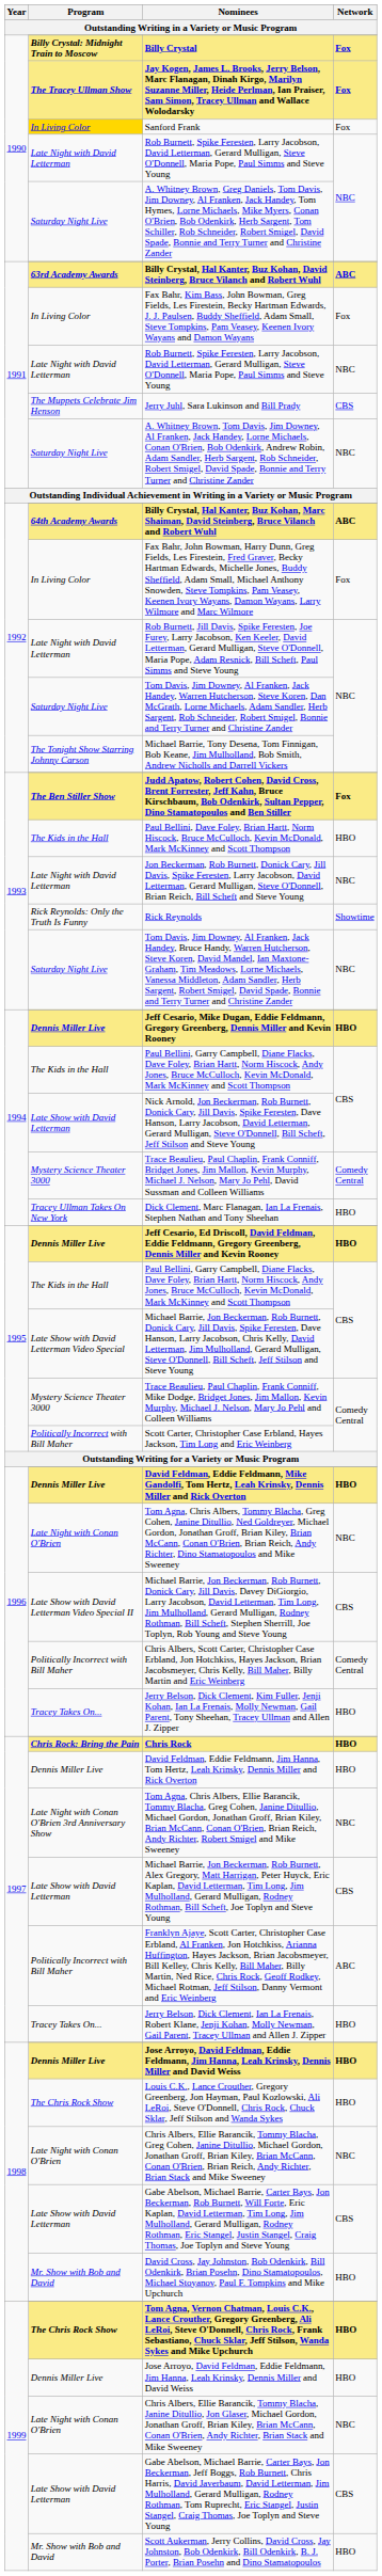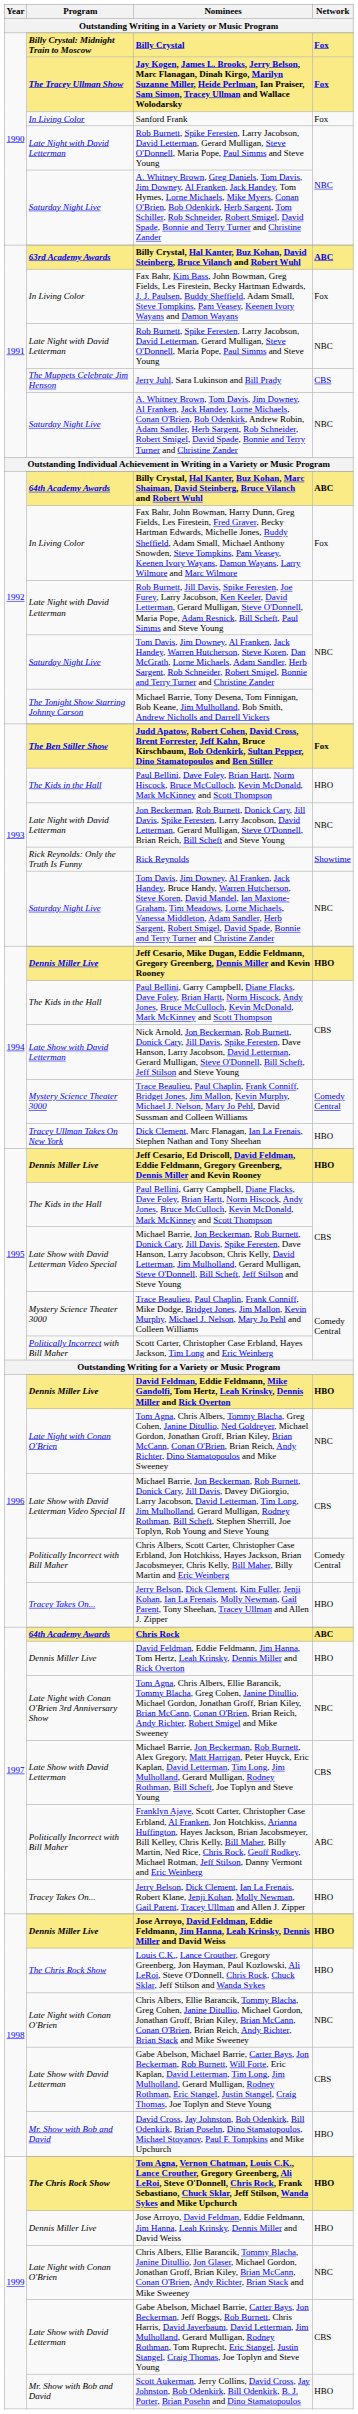 <table class="wikitable" style="width:100%">
 <tr style="background:#bebebe;">
 <th style="width:5%;">Year</th>
 <th style="width:30%;">Program</th>
 <th style="width:50%;">Nominees</th>
 <th style="width:5%;">Network</th>
 </tr>
 <tr>
 <th colspan=4>Outstanding Writing in a Variety or Music Program</th>
 </tr>
 <tr>
 <td rowspan=6 style="text-align:center"><a href='#'>1990</a><br></td>
 </tr>
 <tr style="background:#FAEB86">
 <td><strong><em>Billy Crystal: Midnight Train to Moscow</em></strong></td>
 <td><strong><a href='#'>Billy Crystal</a></strong></td>
 <td><strong><a href='#'>Fox</a></strong></td>
 </tr>
 <tr style="background:#FAEB86">
 <td><strong><em><a href='#'>The Tracey Ullman Show</a></em></strong></td>
 <td><strong><a href='#'>Jay Kogen</a>, <a href='#'>James L. Brooks</a>, <a href='#'>Jerry Belson</a>, Marc Flanagan, Dinah Kirgo, <a href='#'>Marilyn Suzanne Miller</a>, <a href='#'>Heide Perlman</a>, Ian Praiser, <a href='#'>Sam Simon</a>, <a href='#'>Tracey Ullman</a> and Wallace Wolodarsky</strong></td>
 <td><strong><a href='#'>Fox</a></strong></td>
 </tr>
 <tr>
-<td style="background: gold;"><em><a href='#'>In Living Color</a></em></td>
+<td><em><a href='#'>In Living Color</a></em></td>
 <td>Sanford Frank</td>
 <td>Fox</td>
 </tr>
 <tr>
 <td><em><a href='#'>Late Night with David Letterman</a></em></td>
 <td><a href='#'>Rob Burnett</a>, <a href='#'>Spike Feresten</a>, Larry Jacobson, <a href='#'>David Letterman</a>, Gerard Mulligan, <a href='#'>Steve O'Donnell</a>, Maria Pope, <a href='#'>Paul Simms</a> and Steve Young</td>
 <td rowspan="2"><a href='#'>NBC</a></td>
 </tr>
 <tr>
 <td><em><a href='#'>Saturday Night Live</a></em></td>
 <td><a href='#'>A. Whitney Brown</a>, <a href='#'>Greg Daniels</a>, <a href='#'>Tom Davis</a>, <a href='#'>Jim Downey</a>, <a href='#'>Al Franken</a>, <a href='#'>Jack Handey</a>, Tom Hymes, <a href='#'>Lorne Michaels</a>, <a href='#'>Mike Myers</a>, <a href='#'>Conan O'Brien</a>, <a href='#'>Bob Odenkirk</a>, <a href='#'>Herb Sargent</a>, <a href='#'>Tom Schiller</a>, <a href='#'>Rob Schneider</a>, <a href='#'>Robert Smigel</a>, <a href='#'>David Spade</a>, <a href='#'>Bonnie and Terry Turner</a> and <a href='#'>Christine Zander</a></td>
 </tr>
 <tr>
 <td rowspan=6 style="text-align:center"><a href='#'>1991</a><br></td>
 </tr>
 <tr style="background:#FAEB86">
 <td><strong><em><a href='#'>63rd Academy Awards</a></em></strong></td>
 <td><strong>Billy Crystal, <a href='#'>Hal Kanter</a>, <a href='#'>Buz Kohan</a>, <a href='#'>David Steinberg</a>, <a href='#'>Bruce Vilanch</a> and <a href='#'>Robert Wuhl</a></strong></td>
 <td><strong><a href='#'>ABC</a></strong></td>
 </tr>
 <tr>
 <td><em>In Living Color</em></td>
 <td>Fax Bahr, <a href='#'>Kim Bass</a>, John Bowman, Greg Fields, Les Firestein, Becky Hartman Edwards, <a href='#'>J. J. Paulsen</a>, <a href='#'>Buddy Sheffield</a>, Adam Small, <a href='#'>Steve Tompkins</a>, <a href='#'>Pam Veasey</a>, <a href='#'>Keenen Ivory Wayans</a> and <a href='#'>Damon Wayans</a></td>
 <td>Fox</td>
 </tr>
 <tr>
 <td><em>Late Night with David Letterman</em></td>
 <td><a href='#'>Rob Burnett</a>, <a href='#'>Spike Feresten</a>, Larry Jacobson, <a href='#'>David Letterman</a>, Gerard Mulligan, <a href='#'>Steve O'Donnell</a>, Maria Pope, <a href='#'>Paul Simms</a> and Steve Young</td>
 <td>NBC</td>
 </tr>
 <tr>
 <td><em><a href='#'>The Muppets Celebrate Jim Henson</a></em></td>
 <td><a href='#'>Jerry Juhl</a>, Sara Lukinson and <a href='#'>Bill Prady</a></td>
 <td><a href='#'>CBS</a></td>
 </tr>
 <tr>
 <td><em><a href='#'>Saturday Night Live</a></em></td>
 <td><a href='#'>A. Whitney Brown</a>, <a href='#'>Tom Davis</a>, <a href='#'>Jim Downey</a>, <a href='#'>Al Franken</a>, <a href='#'>Jack Handey</a>, <a href='#'>Lorne Michaels</a>, <a href='#'>Conan O'Brien</a>, <a href='#'>Bob Odenkirk</a>, Andrew Robin, <a href='#'>Adam Sandler</a>, <a href='#'>Herb Sargent</a>, <a href='#'>Rob Schneider</a>, <a href='#'>Robert Smigel</a>, <a href='#'>David Spade</a>, <a href='#'>Bonnie and Terry Turner</a> and <a href='#'>Christine Zander</a></td>
 <td>NBC</td>
 </tr>
 <tr>
 <th colspan=4>Outstanding Individual Achievement in Writing in a Variety or Music Program</th>
 </tr>
 <tr>
 <td rowspan=6 style="text-align:center"><a href='#'>1992</a><br></td>
 </tr>
 <tr style="background:#FAEB86">
 <td><strong><em><a href='#'>64th Academy Awards</a></em></strong></td>
 <td><strong>Billy Crystal, <a href='#'>Hal Kanter</a>, <a href='#'>Buz Kohan</a>, <a href='#'>Marc Shaiman</a>, <a href='#'>David Steinberg</a>, <a href='#'>Bruce Vilanch</a> and <a href='#'>Robert Wuhl</a></strong></td>
 <td><strong>ABC</strong></td>
 </tr>
 <tr>
 <td><em>In Living Color</em></td>
 <td>Fax Bahr, John Bowman, Harry Dunn, Greg Fields, Les Firestein, <a href='#'>Fred Graver</a>, Becky Hartman Edwards, Michelle Jones, <a href='#'>Buddy Sheffield</a>, Adam Small, Michael Anthony Snowden, <a href='#'>Steve Tompkins</a>, <a href='#'>Pam Veasey</a>, <a href='#'>Keenen Ivory Wayans</a>, <a href='#'>Damon Wayans</a>, <a href='#'>Larry Wilmore</a> and <a href='#'>Marc Wilmore</a></td>
 <td>Fox</td>
 </tr>
 <tr>
 <td><em>Late Night with David Letterman</em></td>
 <td><a href='#'>Rob Burnett</a>, <a href='#'>Jill Davis</a>, <a href='#'>Spike Feresten</a>, <a href='#'>Joe Furey</a>, Larry Jacobson, <a href='#'>Ken Keeler</a>, <a href='#'>David Letterman</a>, Gerard Mulligan, <a href='#'>Steve O'Donnell</a>, Maria Pope, <a href='#'>Adam Resnick</a>, <a href='#'>Bill Scheft</a>, <a href='#'>Paul Simms</a> and Steve Young</td>
 <td rowspan=3>NBC</td>
 </tr>
 <tr>
 <td><em><a href='#'>Saturday Night Live</a></em></td>
 <td><a href='#'>Tom Davis</a>, <a href='#'>Jim Downey</a>, <a href='#'>Al Franken</a>, <a href='#'>Jack Handey</a>, <a href='#'>Warren Hutcherson</a>, <a href='#'>Steve Koren</a>, <a href='#'>Dan McGrath</a>, <a href='#'>Lorne Michaels</a>, <a href='#'>Adam Sandler</a>, <a href='#'>Herb Sargent</a>, <a href='#'>Rob Schneider</a>, <a href='#'>Robert Smigel</a>, <a href='#'>Bonnie and Terry Turner</a> and <a href='#'>Christine Zander</a></td>
 </tr>
 <tr>
 <td><em><a href='#'>The Tonight Show Starring Johnny Carson</a></em></td>
 <td>Michael Barrie, Tony Desena, Tom Finnigan, Bob Keane, <a href='#'>Jim Mulholland</a>, Bob Smith, <a href='#'>Andrew Nicholls and Darrell Vickers</a></td>
 </tr>
 <tr>
 <td rowspan=6 style="text-align:center"><a href='#'>1993</a><br></td>
 </tr>
 <tr style="background:#FAEB86">
 <td><strong><em><a href='#'>The Ben Stiller Show</a></em></strong></td>
 <td><strong><a href='#'>Judd Apatow</a>, <a href='#'>Robert Cohen</a>, <a href='#'>David Cross</a>, <a href='#'>Brent Forrester</a>, <a href='#'>Jeff Kahn</a>, Bruce Kirschbaum, <a href='#'>Bob Odenkirk</a>, <a href='#'>Sultan Pepper</a>, <a href='#'>Dino Stamatopoulos</a> and <a href='#'>Ben Stiller</a></strong></td>
 <td><strong>Fox</strong></td>
 </tr>
 <tr>
 <td><em><a href='#'>The Kids in the Hall</a></em></td>
 <td><a href='#'>Paul Bellini</a>, <a href='#'>Dave Foley</a>, <a href='#'>Brian Hartt</a>, <a href='#'>Norm Hiscock</a>, <a href='#'>Bruce McCulloch</a>, <a href='#'>Kevin McDonald</a>, <a href='#'>Mark McKinney</a> and <a href='#'>Scott Thompson</a></td>
 <td>HBO</td>
 </tr>
 <tr>
 <td><em>Late Night with David Letterman</em></td>
 <td><a href='#'>Jon Beckerman</a>, <a href='#'>Rob Burnett</a>, <a href='#'>Donick Cary</a>, <a href='#'>Jill Davis</a>, <a href='#'>Spike Feresten</a>, Larry Jacobson, <a href='#'>David Letterman</a>, Gerard Mulligan, <a href='#'>Steve O'Donnell</a>, Brian Reich, <a href='#'>Bill Scheft</a> and Steve Young</td>
 <td>NBC</td>
 </tr>
 <tr>
 <td><em>Rick Reynolds: Only the Truth Is Funny</em></td>
 <td><a href='#'>Rick Reynolds</a></td>
 <td><a href='#'>Showtime</a></td>
 </tr>
 <tr>
 <td><em><a href='#'>Saturday Night Live</a></em></td>
 <td><a href='#'>Tom Davis</a>, <a href='#'>Jim Downey</a>, <a href='#'>Al Franken</a>, <a href='#'>Jack Handey</a>, Bruce Handy, <a href='#'>Warren Hutcherson</a>, <a href='#'>Steve Koren</a>, <a href='#'>David Mandel</a>, <a href='#'>Ian Maxtone-Graham</a>, <a href='#'>Tim Meadows</a>, <a href='#'>Lorne Michaels</a>, <a href='#'>Vanessa Middleton</a>, <a href='#'>Adam Sandler</a>, <a href='#'>Herb Sargent</a>, <a href='#'>Robert Smigel</a>, <a href='#'>David Spade</a>, <a href='#'>Bonnie and Terry Turner</a> and <a href='#'>Christine Zander</a></td>
 <td>NBC</td>
 </tr>
 <tr>
 <td rowspan=6 style="text-align:center"><a href='#'>1994</a><br></td>
 </tr>
 <tr style="background:#FAEB86">
 <td><strong><em><a href='#'>Dennis Miller Live</a></em></strong></td>
 <td><strong>Jeff Cesario, Mike Dugan, Eddie Feldmann, Gregory Greenberg, <a href='#'>Dennis Miller</a> and Kevin Rooney</strong></td>
 <td><strong>HBO</strong></td>
 </tr>
 <tr>
 <td><em>The Kids in the Hall</em></td>
 <td><a href='#'>Paul Bellini</a>, Garry Campbell, <a href='#'>Diane Flacks</a>, <a href='#'>Dave Foley</a>, <a href='#'>Brian Hartt</a>, <a href='#'>Norm Hiscock</a>, <a href='#'>Andy Jones</a>, <a href='#'>Bruce McCulloch</a>, <a href='#'>Kevin McDonald</a>, <a href='#'>Mark McKinney</a> and <a href='#'>Scott Thompson</a></td>
 <td rowspan=2>CBS</td>
 </tr>
 <tr>
 <td><em><a href='#'>Late Show with David Letterman</a></em></td>
 <td>Nick Arnold, <a href='#'>Jon Beckerman</a>, <a href='#'>Rob Burnett</a>, <a href='#'>Donick Cary</a>, <a href='#'>Jill Davis</a>, <a href='#'>Spike Feresten</a>, Dave Hanson, Larry Jacobson, <a href='#'>David Letterman</a>, Gerard Mulligan, <a href='#'>Steve O'Donnell</a>, <a href='#'>Bill Scheft</a>, <a href='#'>Jeff Stilson</a> and Steve Young</td>
 </tr>
 <tr>
 <td><em><a href='#'>Mystery Science Theater 3000</a></em></td>
 <td><a href='#'>Trace Beaulieu</a>, <a href='#'>Paul Chaplin</a>, <a href='#'>Frank Conniff</a>, <a href='#'>Bridget Jones</a>, <a href='#'>Jim Mallon</a>, <a href='#'>Kevin Murphy</a>, <a href='#'>Michael J. Nelson</a>, <a href='#'>Mary Jo Pehl</a>, David Sussman and Colleen Williams</td>
 <td><a href='#'>Comedy Central</a></td>
 </tr>
 <tr>
 <td><em><a href='#'>Tracey Ullman Takes On New York</a></em></td>
 <td><a href='#'>Dick Clement</a>, Marc Flanagan, <a href='#'>Ian La Frenais</a>, Stephen Nathan and Tony Sheehan</td>
 <td>HBO</td>
 </tr>
 <tr>
 <td rowspan=6 style="text-align:center"><a href='#'>1995</a><br></td>
 </tr>
 <tr style="background:#FAEB86">
 <td><strong><em>Dennis Miller Live</em></strong></td>
 <td><strong>Jeff Cesario, Ed Driscoll, <a href='#'>David Feldman</a>, Eddie Feldmann, Gregory Greenberg, <a href='#'>Dennis Miller</a> and Kevin Rooney</strong></td>
 <td><strong>HBO</strong></td>
 </tr>
 <tr>
 <td><em>The Kids in the Hall</em></td>
 <td><a href='#'>Paul Bellini</a>, Garry Campbell, <a href='#'>Diane Flacks</a>, <a href='#'>Dave Foley</a>, <a href='#'>Brian Hartt</a>, <a href='#'>Norm Hiscock</a>, <a href='#'>Andy Jones</a>, <a href='#'>Bruce McCulloch</a>, <a href='#'>Kevin McDonald</a>, <a href='#'>Mark McKinney</a> and <a href='#'>Scott Thompson</a></td>
 <td rowspan=2>CBS</td>
 </tr>
 <tr>
 <td><em>Late Show with David Letterman Video Special</em></td>
 <td>Michael Barrie, <a href='#'>Jon Beckerman</a>, <a href='#'>Rob Burnett</a>, <a href='#'>Donick Cary</a>, <a href='#'>Jill Davis</a>, <a href='#'>Spike Feresten</a>, Dave Hanson, Larry Jacobson, Chris Kelly, <a href='#'>David Letterman</a>, <a href='#'>Jim Mulholland</a>, Gerard Mulligan, <a href='#'>Steve O'Donnell</a>, <a href='#'>Bill Scheft</a>, <a href='#'>Jeff Stilson</a> and Steve Young</td>
 </tr>
 <tr>
 <td><em>Mystery Science Theater 3000</em></td>
 <td><a href='#'>Trace Beaulieu</a>, <a href='#'>Paul Chaplin</a>, <a href='#'>Frank Conniff</a>, Mike Dodge, <a href='#'>Bridget Jones</a>, <a href='#'>Jim Mallon</a>, <a href='#'>Kevin Murphy</a>, <a href='#'>Michael J. Nelson</a>, <a href='#'>Mary Jo Pehl</a> and Colleen Williams</td>
 <td rowspan=2>Comedy Central</td>
 </tr>
 <tr>
 <td><em><a href='#'>Politically Incorrect</a> with Bill Maher</em></td>
 <td>Scott Carter, Christopher Case Erbland, Hayes Jackson, <a href='#'>Tim Long</a> and <a href='#'>Eric Weinberg</a></td>
 </tr>
 <tr>
 <th colspan=4>Outstanding Writing for a Variety or Music Program</th>
 </tr>
 <tr>
 <td rowspan=6 style="text-align:center"><a href='#'>1996</a><br></td>
 </tr>
 <tr style="background:#FAEB86">
 <td><strong><em>Dennis Miller Live</em></strong></td>
 <td><strong><a href='#'>David Feldman</a>, Eddie Feldmann, <a href='#'>Mike Gandolfi</a>, Tom Hertz, <a href='#'>Leah Krinsky</a>, <a href='#'>Dennis Miller</a> and <a href='#'>Rick Overton</a></strong></td>
 <td><strong>HBO</strong></td>
 </tr>
 <tr>
 <td><em><a href='#'>Late Night with Conan O'Brien</a></em></td>
 <td><a href='#'>Tom Agna</a>, Chris Albers, <a href='#'>Tommy Blacha</a>, Greg Cohen, <a href='#'>Janine Ditullio</a>, <a href='#'>Ned Goldreyer</a>, Michael Gordon, Jonathan Groff, Brian Kiley, <a href='#'>Brian McCann</a>, <a href='#'>Conan O'Brien</a>, Brian Reich, <a href='#'>Andy Richter</a>, <a href='#'>Dino Stamatopoulos</a> and Mike Sweeney</td>
 <td>NBC</td>
 </tr>
 <tr>
 <td><em>Late Show with David Letterman Video Special II</em></td>
 <td>Michael Barrie, <a href='#'>Jon Beckerman</a>, <a href='#'>Rob Burnett</a>, <a href='#'>Donick Cary</a>, <a href='#'>Jill Davis</a>, Davey DiGiorgio, Larry Jacobson, <a href='#'>David Letterman</a>, <a href='#'>Tim Long</a>, <a href='#'>Jim Mulholland</a>, Gerard Mulligan, <a href='#'>Rodney Rothman</a>, <a href='#'>Bill Scheft</a>, Stephen Sherrill, Joe Toplyn, Rob Young and Steve Young</td>
 <td>CBS</td>
 </tr>
 <tr>
 <td><em>Politically Incorrect with Bill Maher</em></td>
 <td>Chris Albers, Scott Carter, Christopher Case Erbland, Jon Hotchkiss, Hayes Jackson, Brian Jacobsmeyer, Chris Kelly, <a href='#'>Bill Maher</a>, Billy Martin and <a href='#'>Eric Weinberg</a></td>
 <td>Comedy Central</td>
 </tr>
 <tr>
 <td><em><a href='#'>Tracey Takes On...</a></em></td>
 <td><a href='#'>Jerry Belson</a>, <a href='#'>Dick Clement</a>, <a href='#'>Kim Fuller</a>, <a href='#'>Jenji Kohan</a>, <a href='#'>Ian La Frenais</a>, <a href='#'>Molly Newman</a>, <a href='#'>Gail Parent</a>, Tony Sheehan, <a href='#'>Tracey Ullman</a> and Allen J. Zipper</td>
 <td>HBO</td>
 </tr>
 <tr>
 <td rowspan=7 style="text-align:center"><a href='#'>1997</a><br></td>
 </tr>
 <tr style="background:#FAEB86">
-<td><strong><em><a href='#'>Chris Rock: Bring the Pain</a></em></strong></td>
+<td><strong><em><a href='#'>64th Academy Awards</a></em></strong></td>
 <td><strong><a href='#'>Chris Rock</a></strong></td>
-<td><strong>HBO</strong></td>
+<td><strong>ABC</strong></td>
 </tr>
 <tr>
 <td><em>Dennis Miller Live</em></td>
 <td><a href='#'>David Feldman</a>, Eddie Feldmann, <a href='#'>Jim Hanna</a>, Tom Hertz, <a href='#'>Leah Krinsky</a>, <a href='#'>Dennis Miller</a> and <a href='#'>Rick Overton</a></td>
 <td>HBO</td>
 </tr>
 <tr>
 <td><em>Late Night with Conan O'Brien 3rd Anniversary Show</em></td>
 <td><a href='#'>Tom Agna</a>, Chris Albers, Ellie Barancik, <a href='#'>Tommy Blacha</a>, Greg Cohen, <a href='#'>Janine Ditullio</a>, Michael Gordon, Jonathan Groff, Brian Kiley, <a href='#'>Brian McCann</a>, <a href='#'>Conan O'Brien</a>, Brian Reich, <a href='#'>Andy Richter</a>, <a href='#'>Robert Smigel</a> and Mike Sweeney</td>
 <td>NBC</td>
 </tr>
 <tr>
 <td><em>Late Show with David Letterman</em></td>
 <td>Michael Barrie, <a href='#'>Jon Beckerman</a>, <a href='#'>Rob Burnett</a>, Alex Gregory, <a href='#'>Matt Harrigan</a>, Peter Huyck, Eric Kaplan, <a href='#'>David Letterman</a>, <a href='#'>Tim Long</a>, <a href='#'>Jim Mulholland</a>, Gerard Mulligan, <a href='#'>Rodney Rothman</a>, <a href='#'>Bill Scheft</a>, Joe Toplyn and Steve Young</td>
 <td>CBS</td>
 </tr>
 <tr>
 <td><em>Politically Incorrect with Bill Maher</em></td>
 <td><a href='#'>Franklyn Ajaye</a>, Scott Carter, Christopher Case Erbland, <a href='#'>Al Franken</a>, Jon Hotchkiss, <a href='#'>Arianna Huffington</a>, Hayes Jackson, Brian Jacobsmeyer, Bill Kelley, Chris Kelly, <a href='#'>Bill Maher</a>, Billy Martin, Ned Rice, <a href='#'>Chris Rock</a>, <a href='#'>Geoff Rodkey</a>, Michael Rotman, <a href='#'>Jeff Stilson</a>, Danny Vermont and <a href='#'>Eric Weinberg</a></td>
 <td>ABC</td>
 </tr>
 <tr>
 <td><em>Tracey Takes On...</em></td>
 <td><a href='#'>Jerry Belson</a>, <a href='#'>Dick Clement</a>, <a href='#'>Ian La Frenais</a>, Robert Klane, <a href='#'>Jenji Kohan</a>, <a href='#'>Molly Newman</a>, <a href='#'>Gail Parent</a>, <a href='#'>Tracey Ullman</a> and Allen J. Zipper</td>
 <td>HBO</td>
 </tr>
 <tr>
 <td rowspan=6 style="text-align:center"><a href='#'>1998</a><br></td>
 </tr>
 <tr style="background:#FAEB86">
 <td><strong><em>Dennis Miller Live</em></strong></td>
 <td><strong>Jose Arroyo, <a href='#'>David Feldman</a>, Eddie Feldmann, <a href='#'>Jim Hanna</a>, <a href='#'>Leah Krinsky</a>, <a href='#'>Dennis Miller</a> and David Weiss</strong></td>
 <td><strong>HBO</strong></td>
 </tr>
 <tr>
 <td><em><a href='#'>The Chris Rock Show</a></em></td>
 <td><a href='#'>Louis C.K.</a>, <a href='#'>Lance Crouther</a>, Gregory Greenberg, Jon Hayman, Paul Kozlowski, <a href='#'>Ali LeRoi</a>, Steve O'Donnell, <a href='#'>Chris Rock</a>, <a href='#'>Chuck Sklar</a>, Jeff Stilson and <a href='#'>Wanda Sykes</a></td>
 <td>HBO</td>
 </tr>
 <tr>
 <td><em>Late Night with Conan O'Brien</em></td>
 <td>Chris Albers, Ellie Barancik, <a href='#'>Tommy Blacha</a>, Greg Cohen, <a href='#'>Janine Ditullio</a>, Michael Gordon, Jonathan Groff, Brian Kiley, <a href='#'>Brian McCann</a>, <a href='#'>Conan O'Brien</a>, Brian Reich, <a href='#'>Andy Richter</a>, <a href='#'>Brian Stack</a> and Mike Sweeney</td>
 <td>NBC</td>
 </tr>
 <tr>
 <td><em>Late Show with David Letterman</em></td>
 <td>Gabe Abelson, Michael Barrie, <a href='#'>Carter Bays</a>, <a href='#'>Jon Beckerman</a>, <a href='#'>Rob Burnett</a>, <a href='#'>Will Forte</a>, Eric Kaplan, <a href='#'>David Letterman</a>, <a href='#'>Tim Long</a>, <a href='#'>Jim Mulholland</a>, Gerard Mulligan, <a href='#'>Rodney Rothman</a>, <a href='#'>Eric Stangel</a>, <a href='#'>Justin Stangel</a>, <a href='#'>Craig Thomas</a>, Joe Toplyn and Steve Young</td>
 <td>CBS</td>
 </tr>
 <tr>
 <td><em><a href='#'>Mr. Show with Bob and David</a></em></td>
 <td><a href='#'>David Cross</a>, <a href='#'>Jay Johnston</a>, <a href='#'>Bob Odenkirk</a>, <a href='#'>Bill Odenkirk</a>, <a href='#'>Brian Posehn</a>, <a href='#'>Dino Stamatopoulos</a>, <a href='#'>Michael Stoyanov</a>, <a href='#'>Paul F. Tompkins</a> and Mike Upchurch</td>
 <td>HBO</td>
 </tr>
 <tr>
 <td rowspan=6 style="text-align:center"><a href='#'>1999</a><br></td>
 </tr>
 <tr style="background:#FAEB86">
 <td><strong><em>The Chris Rock Show</em></strong></td>
 <td><strong><a href='#'>Tom Agna</a>, <a href='#'>Vernon Chatman</a>, <a href='#'>Louis C.K.</a>, <a href='#'>Lance Crouther</a>, Gregory Greenberg, <a href='#'>Ali LeRoi</a>, Steve O'Donnell, <a href='#'>Chris Rock</a>, Frank Sebastiano, <a href='#'>Chuck Sklar</a>, Jeff Stilson, <a href='#'>Wanda Sykes</a> and Mike Upchurch</strong></td>
 <td><strong>HBO</strong></td>
 </tr>
 <tr>
 <td><em>Dennis Miller Live</em></td>
 <td>Jose Arroyo, <a href='#'>David Feldman</a>, Eddie Feldmann, <a href='#'>Jim Hanna</a>, <a href='#'>Leah Krinsky</a>, <a href='#'>Dennis Miller</a> and David Weiss</td>
 <td>HBO</td>
 </tr>
 <tr>
 <td><em>Late Night with Conan O'Brien</em></td>
 <td>Chris Albers, Ellie Barancik, <a href='#'>Tommy Blacha</a>, <a href='#'>Janine Ditullio</a>, <a href='#'>Jon Glaser</a>, Michael Gordon, Jonathan Groff, Brian Kiley, <a href='#'>Brian McCann</a>, <a href='#'>Conan O'Brien</a>, <a href='#'>Andy Richter</a>, <a href='#'>Brian Stack</a> and Mike Sweeney</td>
 <td>NBC</td>
 </tr>
 <tr>
 <td><em>Late Show with David Letterman</em></td>
 <td>Gabe Abelson, Michael Barrie, <a href='#'>Carter Bays</a>, <a href='#'>Jon Beckerman</a>, Jeff Boggs, <a href='#'>Rob Burnett</a>, Chris Harris, <a href='#'>David Javerbaum</a>, <a href='#'>David Letterman</a>, <a href='#'>Jim Mulholland</a>, Gerard Mulligan, <a href='#'>Rodney Rothman</a>, Tom Ruprecht, <a href='#'>Eric Stangel</a>, <a href='#'>Justin Stangel</a>, <a href='#'>Craig Thomas</a>, Joe Toplyn and Steve Young</td>
 <td>CBS</td>
 </tr>
 <tr>
 <td><em>Mr. Show with Bob and David</em></td>
 <td><a href='#'>Scott Aukerman</a>, Jerry Collins, <a href='#'>David Cross</a>, <a href='#'>Jay Johnston</a>, <a href='#'>Bob Odenkirk</a>, <a href='#'>Bill Odenkirk</a>, <a href='#'>B. J. Porter</a>, <a href='#'>Brian Posehn</a> and <a href='#'>Dino Stamatopoulos</a></td>
 <td>HBO</td>
 </tr>
 </table>
